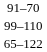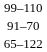 <table style="text-align:center">
 <tr>
 <th width=200></th>
 <th width=100></th>
 <th width=200></th>
+</tr>
+<tr>
+<td align=right></td>
+<td align=center>99–110</td>
+<td align=left><strong> </strong></td>
 </tr>
 <tr>
 <td align=right><strong></strong></td>
 <td align=center>91–70</td>
 <td align=left></td>
 </tr>
 <tr>
 <td align=right></td>
-<td align=center>99–110</td>
-<td align=left><strong> </strong></td>
-</tr>
-<tr>
-<td align=right></td>
 <td align=center>65–122</td>
 <td align=left><strong> </strong></td>
 </tr>
 </table>
